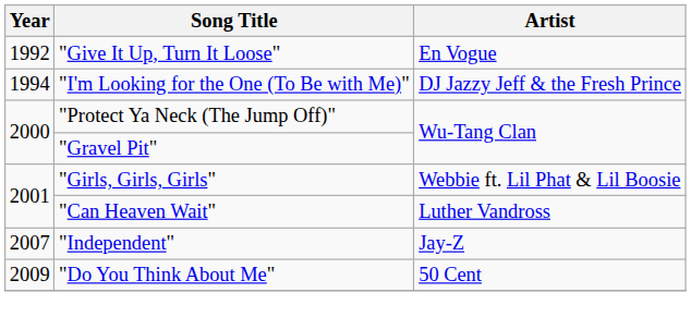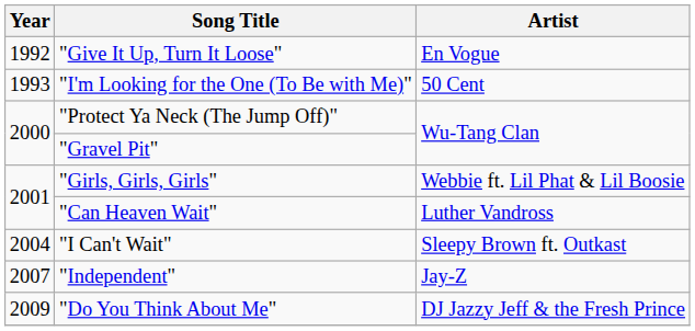 <table class="wikitable sortable">
 <tr>
 <th>Year</th>
 <th>Song Title</th>
 <th>Artist</th>
 </tr>
 <tr>
 <td>1992</td>
 <td>"<a href='#'>Give It Up, Turn It Loose</a>"</td>
 <td><a href='#'>En Vogue</a></td>
 </tr>
 <tr>
-<td>1994</td>
+<td>1993</td>
 <td>"<a href='#'>I'm Looking for the One (To Be with Me)</a>"</td>
-<td><a href='#'>DJ Jazzy Jeff & the Fresh Prince</a></td>
+<td><a href='#'>50 Cent</a></td>
 </tr>
 <tr>
 <td rowspan=2>2000</td>
 <td>"Protect Ya Neck (The Jump Off)"</td>
 <td rowspan=2><a href='#'>Wu-Tang Clan</a></td>
 </tr>
 <tr>
 <td>"<a href='#'>Gravel Pit</a>"</td>
 </tr>
 <tr>
 <td rowspan=2>2001</td>
 <td>"<a href='#'>Girls, Girls, Girls</a>"</td>
 <td><a href='#'>Webbie</a> ft. <a href='#'>Lil Phat</a> & <a href='#'>Lil Boosie</a></td>
 </tr>
 <tr>
 <td>"<a href='#'>Can Heaven Wait</a>"</td>
 <td><a href='#'>Luther Vandross</a></td>
 </tr>
 <tr>
+<td>2004</td>
+<td>"I Can't Wait"</td>
+<td><a href='#'>Sleepy Brown</a> ft. <a href='#'>Outkast</a></td>
+</tr>
+<tr>
 <td>2007</td>
 <td>"<a href='#'>Independent</a>"</td>
 <td><a href='#'>Jay-Z</a></td>
 </tr>
 <tr>
 <td>2009</td>
 <td>"<a href='#'>Do You Think About Me</a>"</td>
-<td><a href='#'>50 Cent</a></td>
+<td><a href='#'>DJ Jazzy Jeff & the Fresh Prince</a></td>
 </tr>
 <tr>
 </tr>
 </table>
